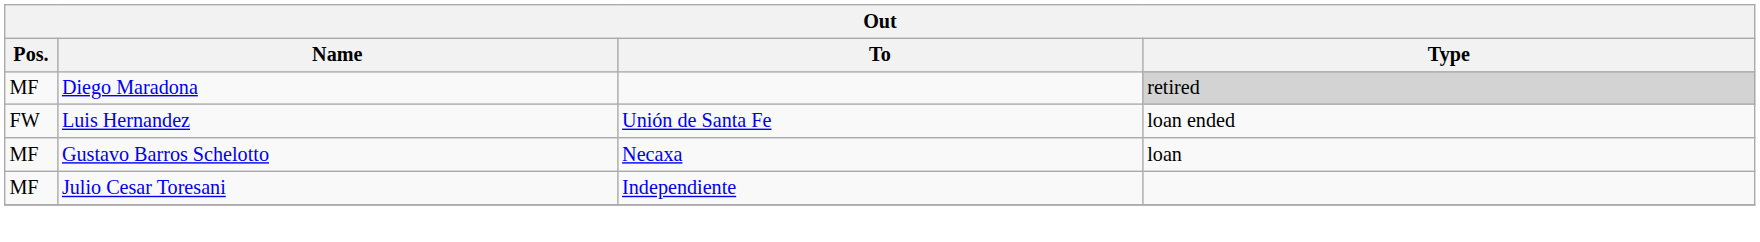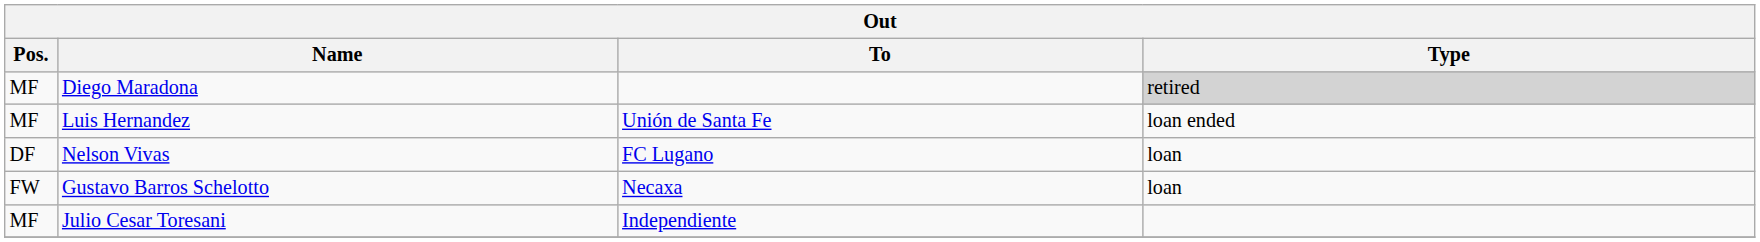 <table class="wikitable" style="font-size:90%;width:99%;">
 <tr>
 <th colspan="4">Out</th>
 </tr>
 <tr>
 <th width=3%>Pos.</th>
 <th width=32%>Name</th>
 <th width=30%>To</th>
 <th width=35%>Type</th>
 </tr>
 <tr>
 <td>MF</td>
 <td><a href='#'>Diego Maradona</a></td>
 <td></td>
 <td style="background: lightgrey;">retired</td>
 </tr>
 <tr>
-<td>FW</td>
+<td>MF</td>
 <td><a href='#'>Luis Hernandez</a></td>
 <td><a href='#'>Unión de Santa Fe</a></td>
 <td>loan ended</td>
 </tr>
 <tr>
-<td>MF</td>
+<td>DF</td>
+<td><a href='#'>Nelson Vivas</a></td>
+<td><a href='#'>FC Lugano</a></td>
+<td>loan</td>
+</tr>
+<tr>
+<td>FW</td>
 <td><a href='#'>Gustavo Barros Schelotto</a></td>
 <td><a href='#'>Necaxa</a></td>
 <td>loan</td>
 </tr>
 <tr>
 <td>MF</td>
 <td><a href='#'>Julio Cesar Toresani</a></td>
 <td><a href='#'>Independiente</a></td>
 <td></td>
 </tr>
 <tr>
 </tr>
 </table>
